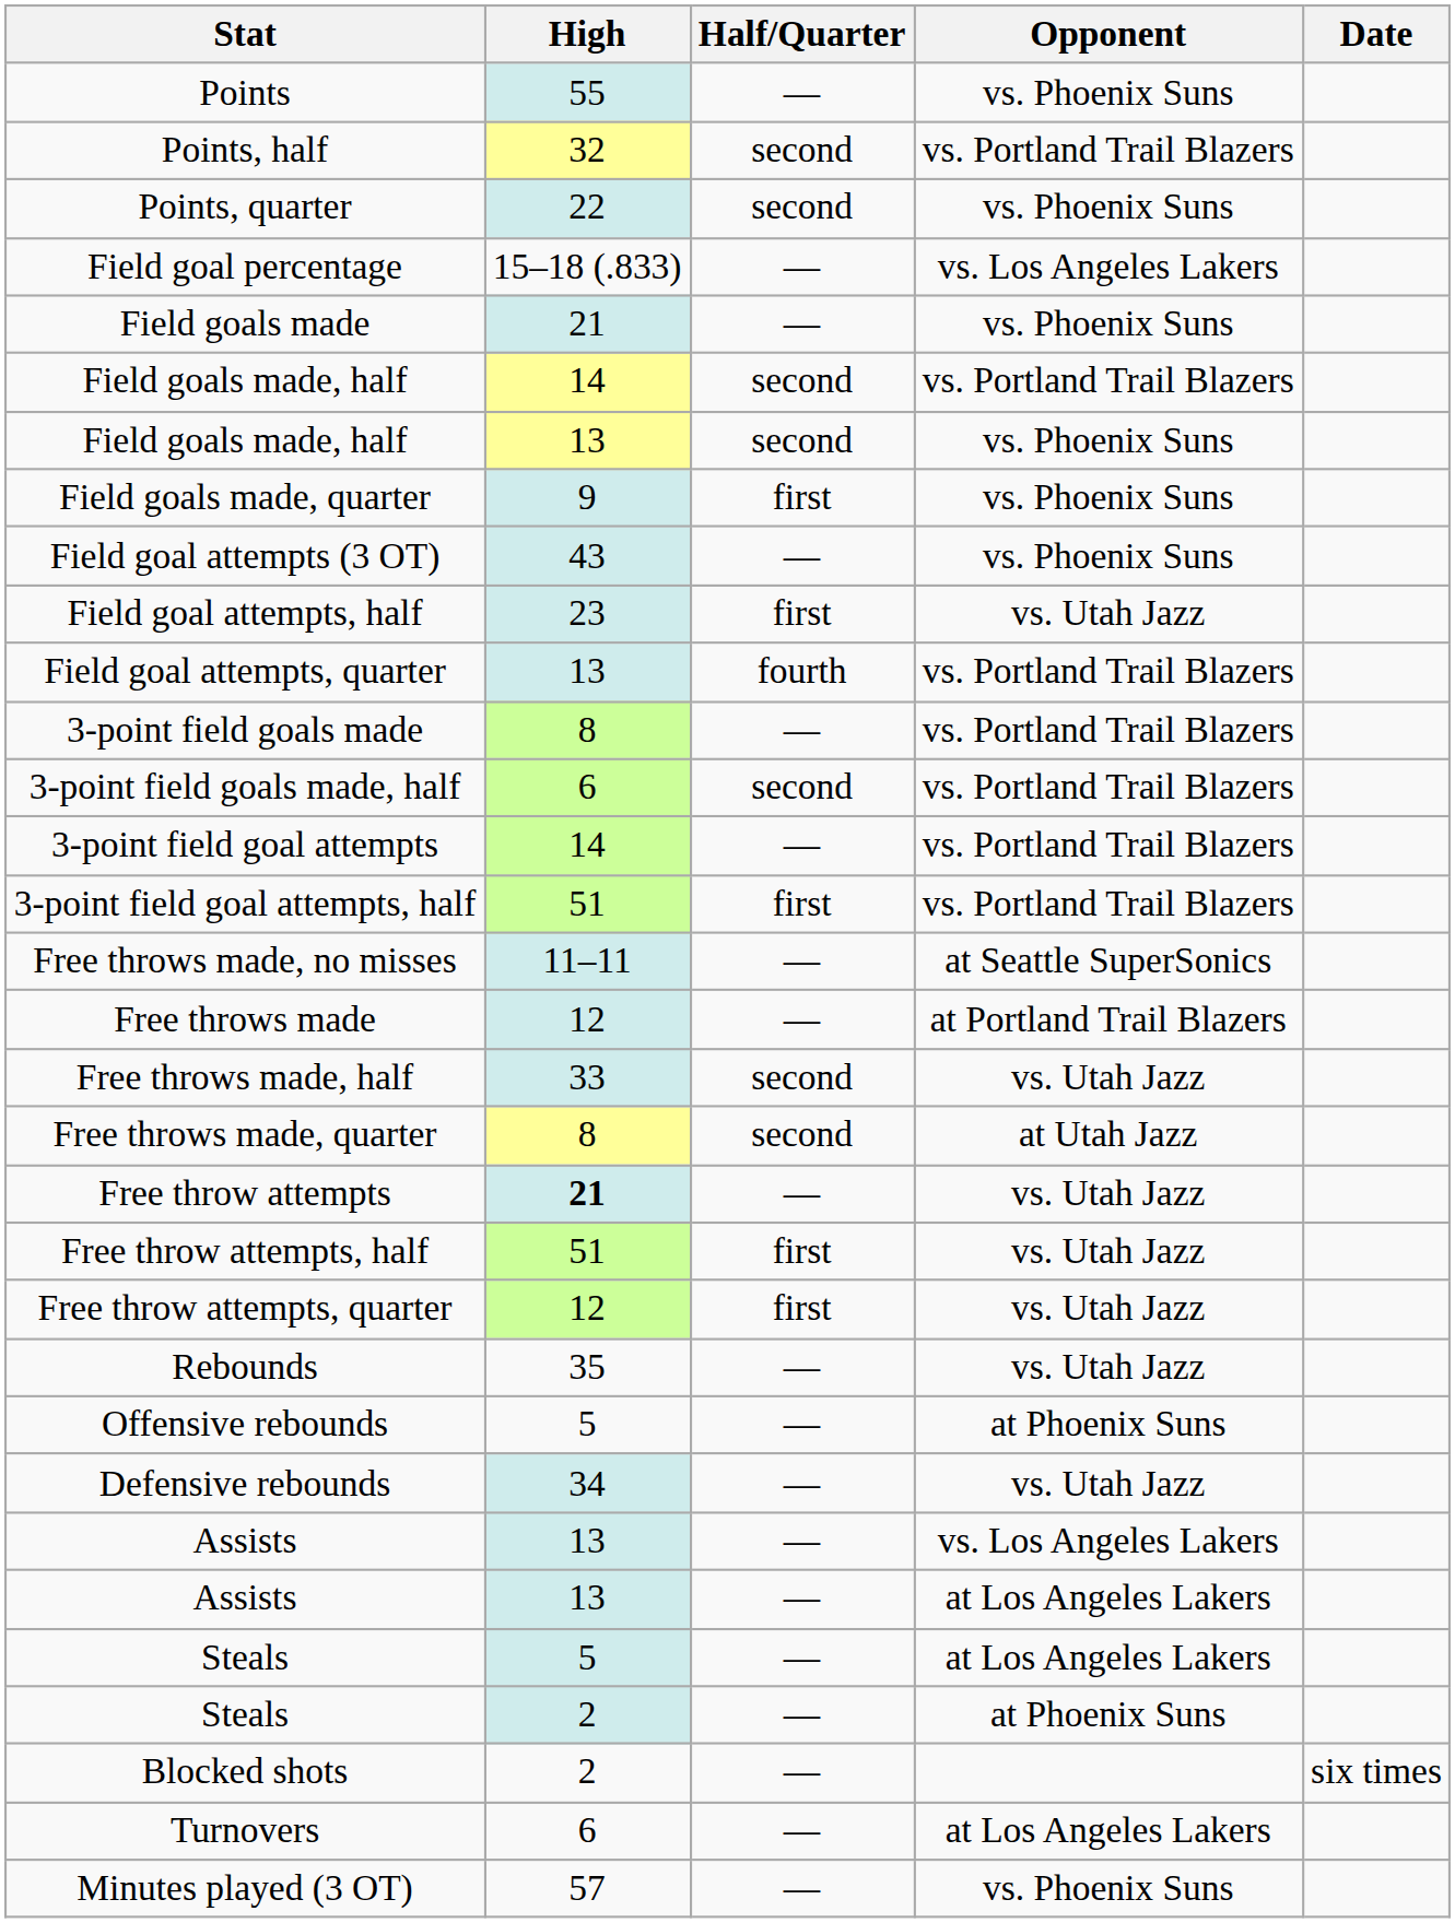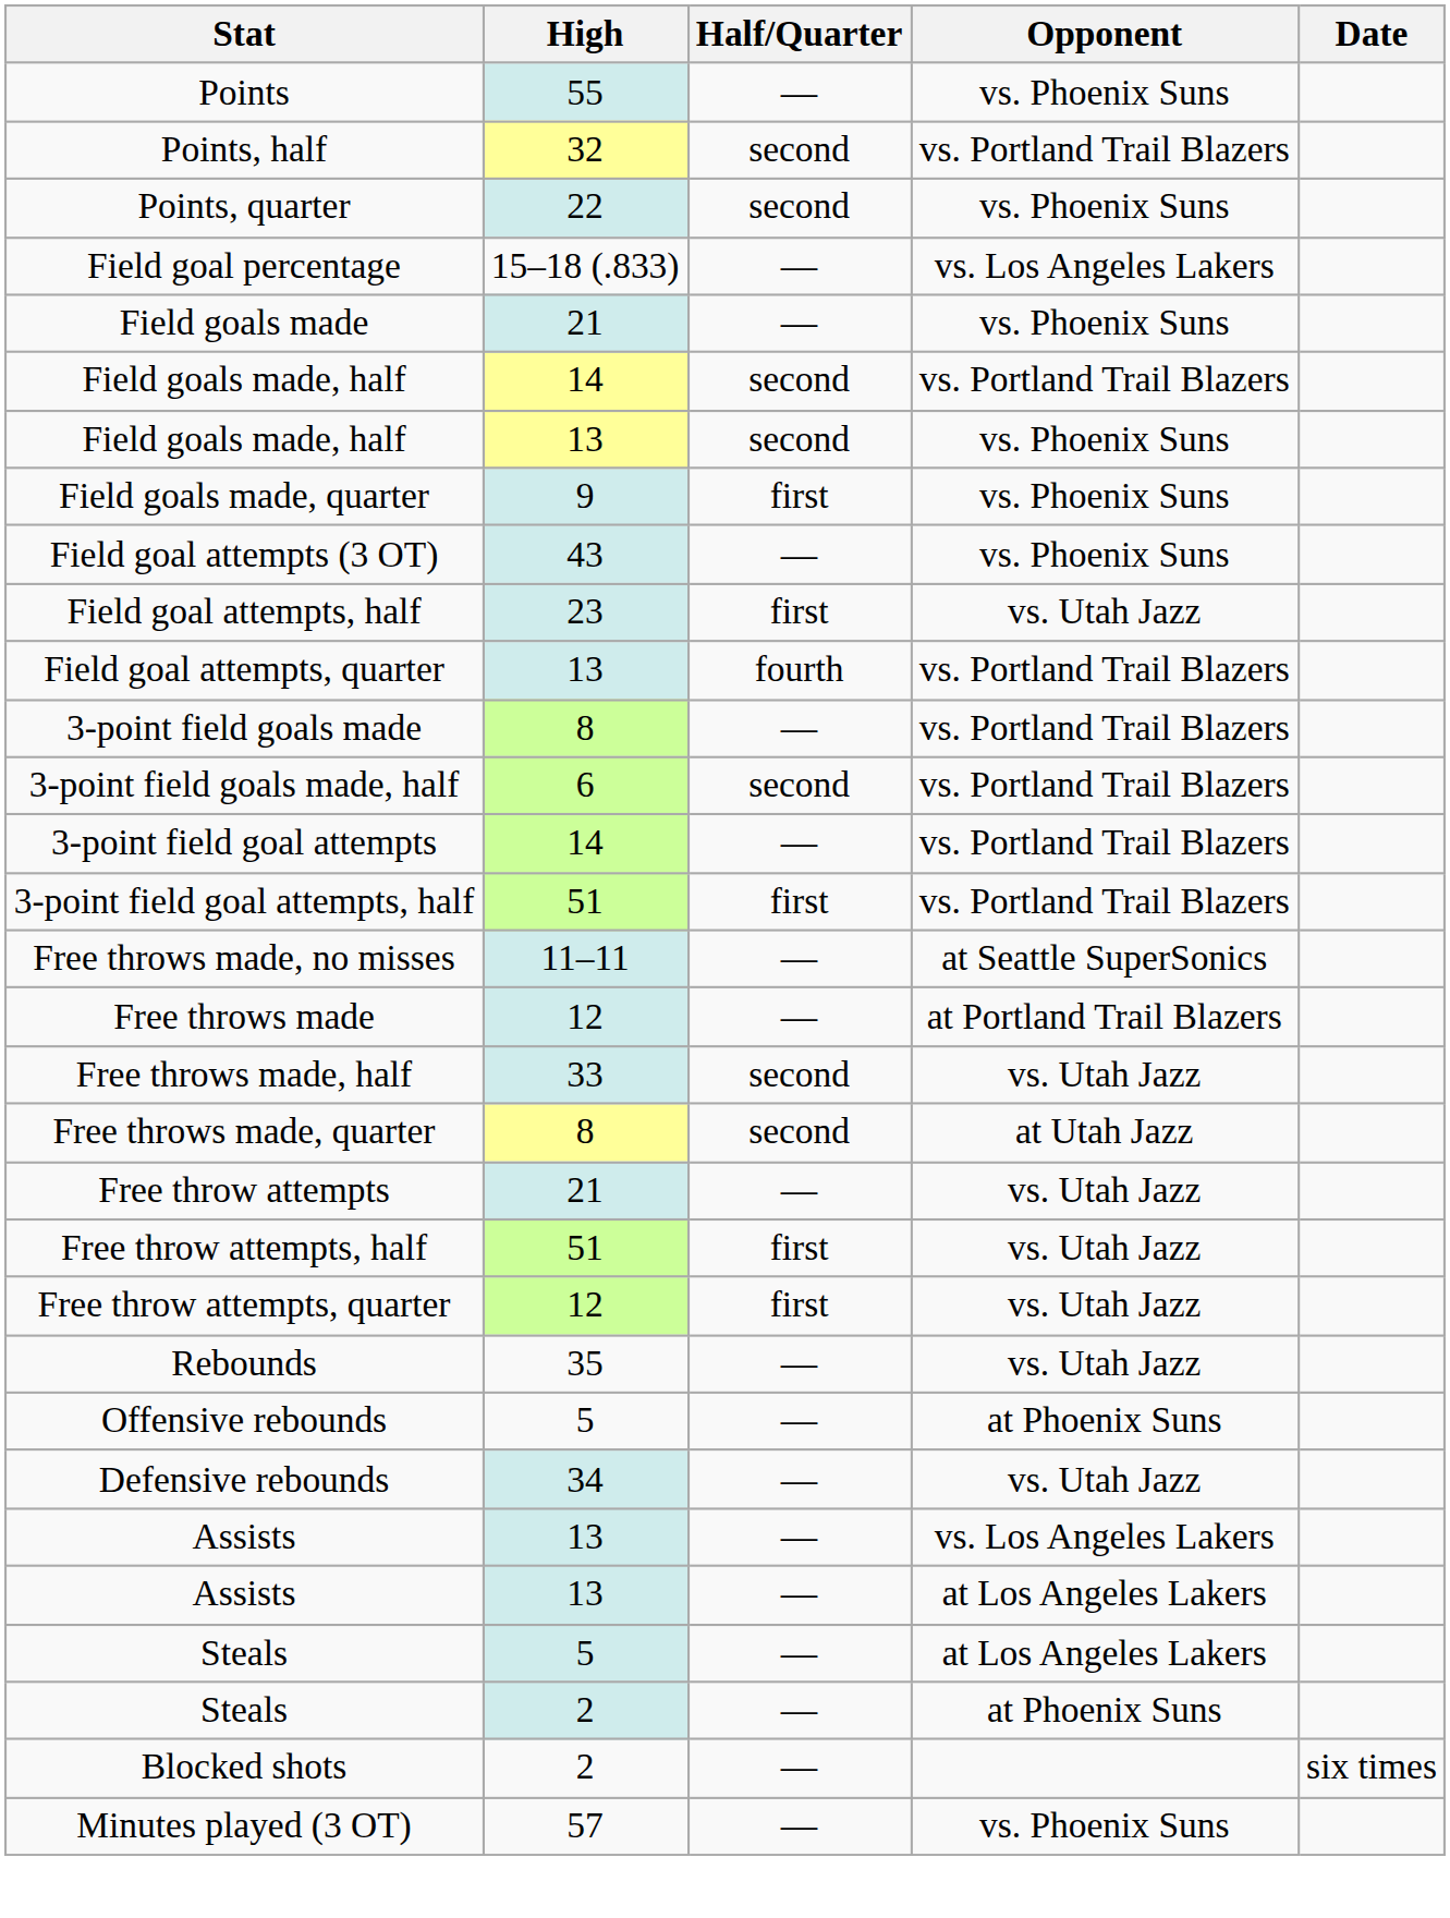 <table class="wikitable" style="text-align:center">
 <tr>
 <th>Stat</th>
 <th>High</th>
 <th>Half/Quarter</th>
 <th>Opponent</th>
 <th>Date</th>
 </tr>
 <tr>
 <td>Points</td>
 <td style="background:#cfecec;">55</td>
 <td>—</td>
 <td>vs. Phoenix Suns</td>
 <td></td>
 </tr>
 <tr>
 <td>Points, half</td>
 <td style="background:#ff9;">32</td>
 <td>second</td>
 <td>vs. Portland Trail Blazers</td>
 <td></td>
 </tr>
 <tr>
 <td>Points, quarter</td>
 <td style="background:#cfecec;">22</td>
 <td>second</td>
 <td>vs. Phoenix Suns</td>
 <td></td>
 </tr>
 <tr>
 <td>Field goal percentage</td>
 <td>15–18 (.833)</td>
 <td>—</td>
 <td>vs. Los Angeles Lakers</td>
 <td></td>
 </tr>
 <tr>
 <td>Field goals made</td>
 <td style="background:#cfecec;">21</td>
 <td>—</td>
 <td>vs. Phoenix Suns</td>
 <td></td>
 </tr>
 <tr>
 <td>Field goals made, half</td>
 <td style="background:#ff9;">14</td>
 <td>second</td>
 <td>vs. Portland Trail Blazers</td>
 <td></td>
 </tr>
 <tr>
 <td>Field goals made, half</td>
 <td style="background:#ff9;">13</td>
 <td>second</td>
 <td>vs. Phoenix Suns</td>
 <td></td>
 </tr>
 <tr>
 <td>Field goals made, quarter</td>
 <td style="background:#cfecec;">9</td>
 <td>first</td>
 <td>vs. Phoenix Suns</td>
 <td></td>
 </tr>
 <tr>
 <td>Field goal attempts (3 OT)</td>
 <td style="background:#cfecec;">43</td>
 <td>—</td>
 <td>vs. Phoenix Suns</td>
 <td></td>
 </tr>
 <tr>
 <td>Field goal attempts, half</td>
 <td style="background:#cfecec;">23</td>
 <td>first</td>
 <td>vs. Utah Jazz</td>
 <td></td>
 </tr>
 <tr>
 <td>Field goal attempts, quarter</td>
 <td style="background:#cfecec;">13</td>
 <td>fourth</td>
 <td>vs. Portland Trail Blazers</td>
 <td></td>
 </tr>
 <tr>
 <td>3-point field goals made</td>
 <td style="background:#cf9;">8</td>
 <td>—</td>
 <td>vs. Portland Trail Blazers</td>
 <td></td>
 </tr>
 <tr>
 <td>3-point field goals made, half</td>
 <td style="background:#cf9;">6</td>
 <td>second</td>
 <td>vs. Portland Trail Blazers</td>
 <td></td>
 </tr>
 <tr>
 <td>3-point field goal attempts</td>
 <td style="background:#cf9;">14</td>
 <td>—</td>
 <td>vs. Portland Trail Blazers</td>
 <td></td>
 </tr>
 <tr>
 <td>3-point field goal attempts, half</td>
 <td style="background:#cf9;">51</td>
 <td>first</td>
 <td>vs. Portland Trail Blazers</td>
 <td></td>
 </tr>
 <tr>
 <td>Free throws made, no misses</td>
 <td style="background:#cfecec;">11–11</td>
 <td>—</td>
 <td>at Seattle SuperSonics</td>
 <td></td>
 </tr>
 <tr>
 <td>Free throws made</td>
 <td style="background:#cfecec;">12</td>
 <td>—</td>
 <td>at Portland Trail Blazers</td>
 <td></td>
 </tr>
 <tr>
 <td>Free throws made, half</td>
 <td style="background:#cfecec;">33</td>
 <td>second</td>
 <td>vs. Utah Jazz</td>
 <td></td>
 </tr>
 <tr>
 <td>Free throws made, quarter</td>
 <td style="background:#ff9;">8</td>
 <td>second</td>
 <td>at Utah Jazz</td>
 <td></td>
 </tr>
 <tr>
 <td>Free throw attempts</td>
-<td style="background:#cfecec;"><strong>21</strong></td>
+<td style="background:#cfecec;">21</td>
 <td>—</td>
 <td>vs. Utah Jazz</td>
 <td></td>
 </tr>
 <tr>
 <td>Free throw attempts, half</td>
 <td style="background:#cf9;">51</td>
 <td>first</td>
 <td>vs. Utah Jazz</td>
 <td></td>
 </tr>
 <tr>
 <td>Free throw attempts, quarter</td>
 <td style="background:#cf9;">12</td>
 <td>first</td>
 <td>vs. Utah Jazz</td>
 <td></td>
 </tr>
 <tr>
 <td>Rebounds</td>
 <td>35</td>
 <td>—</td>
 <td>vs. Utah Jazz</td>
 <td></td>
 </tr>
 <tr>
 <td>Offensive rebounds</td>
 <td>5</td>
 <td>—</td>
 <td>at Phoenix Suns</td>
 <td></td>
 </tr>
 <tr>
 <td>Defensive rebounds</td>
 <td style="background:#cfecec;">34</td>
 <td>—</td>
 <td>vs. Utah Jazz</td>
 <td></td>
 </tr>
 <tr>
 <td>Assists</td>
 <td style="background:#cfecec;">13</td>
 <td>—</td>
 <td>vs. Los Angeles Lakers</td>
 <td></td>
 </tr>
 <tr>
 <td>Assists</td>
 <td style="background:#cfecec;">13</td>
 <td>—</td>
 <td>at Los Angeles Lakers</td>
 <td></td>
 </tr>
 <tr>
 <td>Steals</td>
 <td style="background:#cfecec;">5</td>
 <td>—</td>
 <td>at Los Angeles Lakers</td>
 <td></td>
 </tr>
 <tr>
 <td>Steals</td>
 <td style="background:#cfecec;">2</td>
 <td>—</td>
 <td>at Phoenix Suns</td>
 <td></td>
 </tr>
 <tr>
 <td>Blocked shots</td>
 <td>2</td>
 <td>—</td>
 <td></td>
 <td>six times</td>
 </tr>
 <tr>
-<td>Turnovers</td>
-<td>6</td>
-<td>—</td>
-<td>at Los Angeles Lakers</td>
-<td></td>
-</tr>
-<tr>
 <td>Minutes played (3 OT)</td>
 <td>57</td>
 <td>—</td>
 <td>vs. Phoenix Suns</td>
 <td></td>
 </tr>
 </table>
